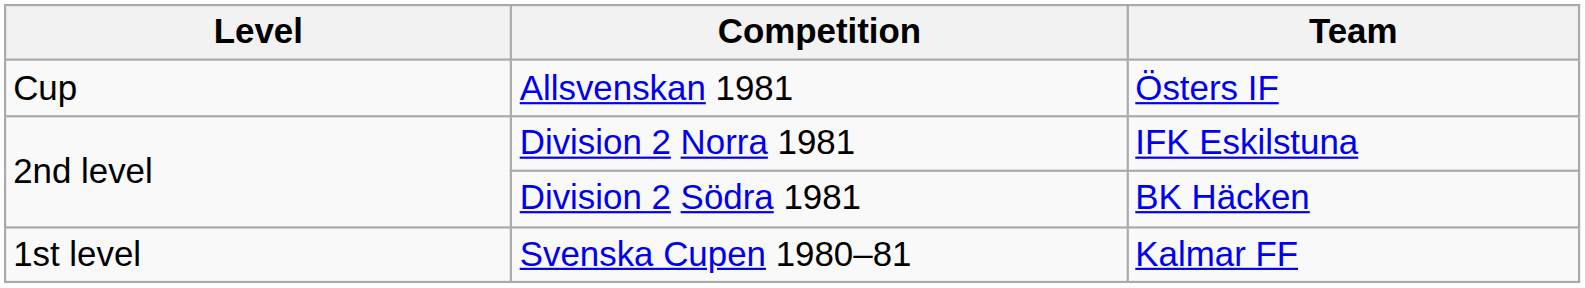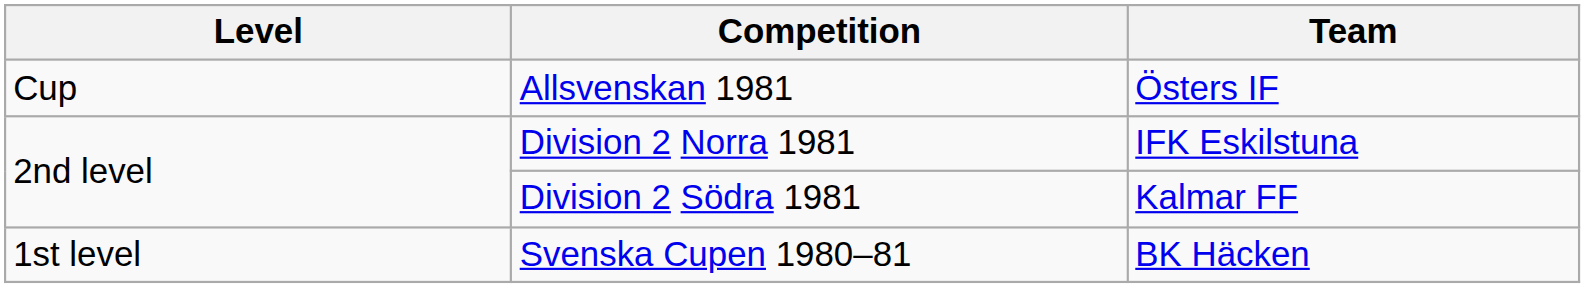 <table class="wikitable" style="text-align: left;">
 <tr>
 <th style="width: 225px;">Level</th>
 <th style="width: 275px;">Competition</th>
 <th style="width: 200px;">Team</th>
 </tr>
 <tr>
 <td>Cup</td>
 <td><a href='#'>Allsvenskan</a> 1981</td>
 <td><a href='#'>Östers IF</a></td>
 </tr>
 <tr>
 <td rowspan=2>2nd level</td>
 <td><a href='#'>Division 2</a> <a href='#'>Norra</a> 1981</td>
 <td><a href='#'>IFK Eskilstuna</a></td>
 </tr>
 <tr>
 <td><a href='#'>Division 2</a> <a href='#'>Södra</a> 1981</td>
-<td><a href='#'>BK Häcken</a></td>
+<td><a href='#'>Kalmar FF</a></td>
 </tr>
 <tr>
 <td>1st level</td>
 <td><a href='#'>Svenska Cupen</a> 1980–81</td>
-<td><a href='#'>Kalmar FF</a></td>
+<td><a href='#'>BK Häcken</a></td>
 </tr>
 </table>
